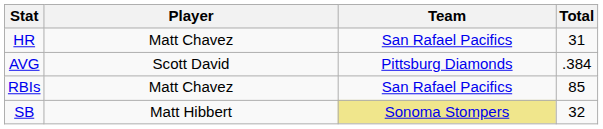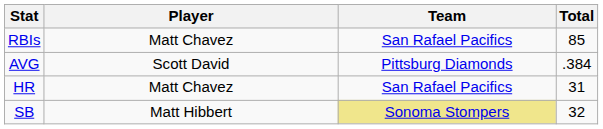 <table class="wikitable"  style="width:50%; text-align:center;">
 <tr>
 <th style="width:5%;">Stat</th>
 <th style="width:55%;">Player</th>
 <th style="width:55%;">Team</th>
 <th style="width:5%;">Total</th>
 </tr>
 <tr>
-<td><a href='#'>HR</a></td>
+<td><a href='#'>RBIs</a></td>
 <td>Matt Chavez</td>
 <td><a href='#'>San Rafael Pacifics</a></td>
-<td>31</td>
+<td>85</td>
 </tr>
 <tr>
 <td><a href='#'>AVG</a></td>
 <td>Scott David</td>
 <td><a href='#'>Pittsburg Diamonds</a></td>
 <td>.384</td>
 </tr>
 <tr>
-<td><a href='#'>RBIs</a></td>
+<td><a href='#'>HR</a></td>
 <td>Matt Chavez</td>
 <td><a href='#'>San Rafael Pacifics</a></td>
-<td>85</td>
+<td>31</td>
 </tr>
 <tr>
 <td><a href='#'>SB</a></td>
 <td>Matt Hibbert</td>
 <td style="background: khaki;"><a href='#'>Sonoma Stompers</a></td>
 <td>32</td>
 </tr>
 </table>
